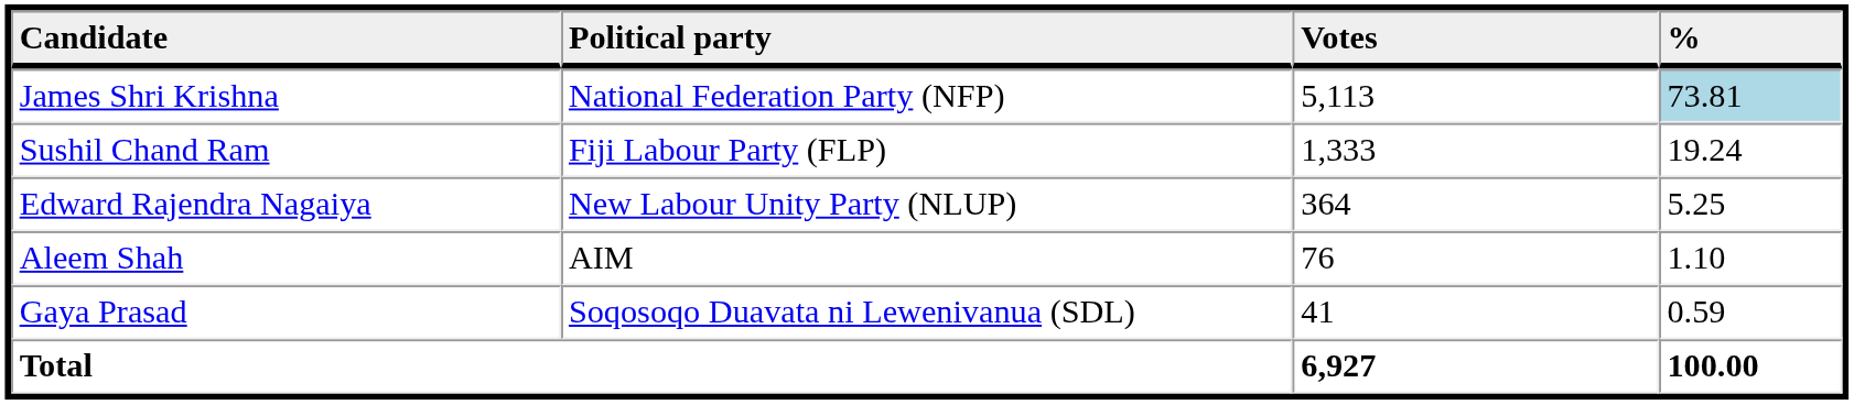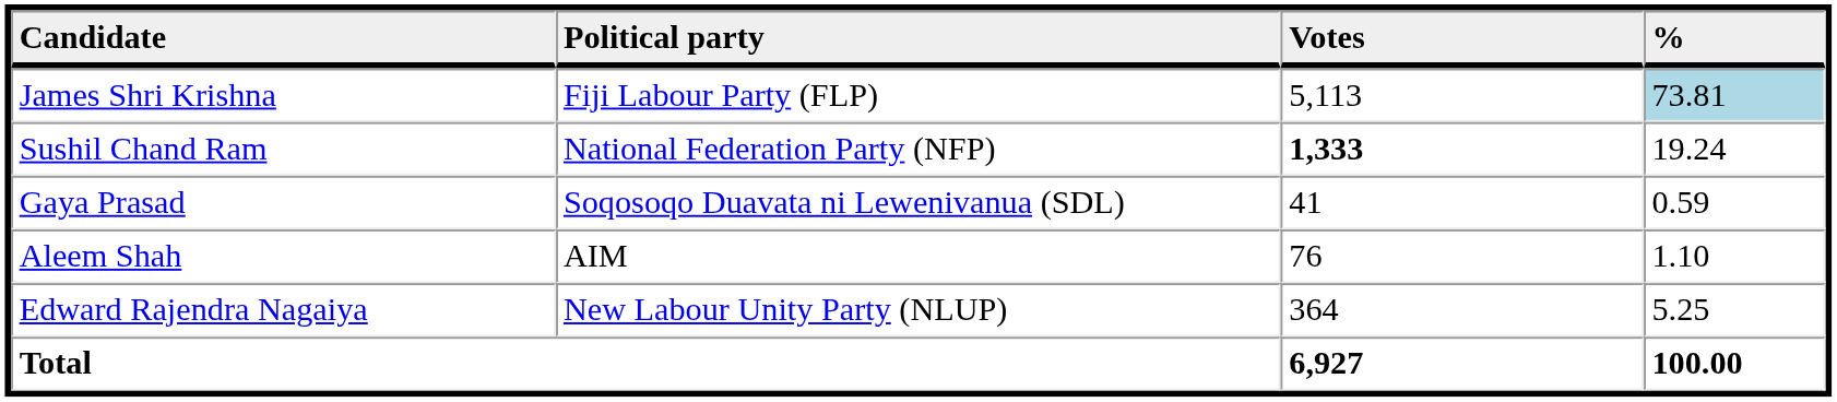 <table table width="70%" border="1" align="center" cellpadding=3 cellspacing=0 style="margin:5px; border:3px solid;">
 <tr>
 <td td width="30%" style="border-bottom:3px solid; background:#efefef;"><strong>Candidate</strong></td>
 <td td width="40%" style="border-bottom:3px solid; background:#efefef;"><strong>Political party</strong></td>
 <td td width="20%" style="border-bottom:3px solid; background:#efefef;"><strong>Votes</strong></td>
 <td td width="10%" style="border-bottom:3px solid; background:#efefef;"><strong>%</strong></td>
 </tr>
 <tr>
 <td><a href='#'>James Shri Krishna</a></td>
-<td><a href='#'>National Federation Party</a> (NFP)</td>
+<td><a href='#'>Fiji Labour Party</a> (FLP)</td>
 <td>5,113</td>
 <td style="background: lightblue;">73.81</td>
 </tr>
 <tr>
 <td><a href='#'>Sushil Chand Ram</a></td>
-<td><a href='#'>Fiji Labour Party</a> (FLP)</td>
-<td>1,333</td>
+<td><a href='#'>National Federation Party</a> (NFP)</td>
+<td><strong>1,333</strong></td>
 <td>19.24</td>
 </tr>
 <tr>
-<td><a href='#'>Edward Rajendra Nagaiya</a></td>
-<td><a href='#'>New Labour Unity Party</a> (NLUP)</td>
-<td>364</td>
-<td>5.25</td>
+<td><a href='#'>Gaya Prasad</a></td>
+<td><a href='#'>Soqosoqo Duavata ni Lewenivanua</a> (SDL)</td>
+<td>41</td>
+<td>0.59</td>
 </tr>
 <tr>
 <td><a href='#'>Aleem Shah</a></td>
 <td>AIM</td>
 <td>76</td>
 <td>1.10</td>
 </tr>
 <tr>
-<td><a href='#'>Gaya Prasad</a></td>
-<td><a href='#'>Soqosoqo Duavata ni Lewenivanua</a> (SDL)</td>
-<td>41</td>
-<td>0.59</td>
+<td><a href='#'>Edward Rajendra Nagaiya</a></td>
+<td><a href='#'>New Labour Unity Party</a> (NLUP)</td>
+<td>364</td>
+<td>5.25</td>
 </tr>
 <tr>
 <td colspan=2><strong>Total</strong></td>
 <td><strong>6,927</strong></td>
 <td><strong>100.00</strong></td>
 </tr>
 <tr>
 </tr>
 </table>
